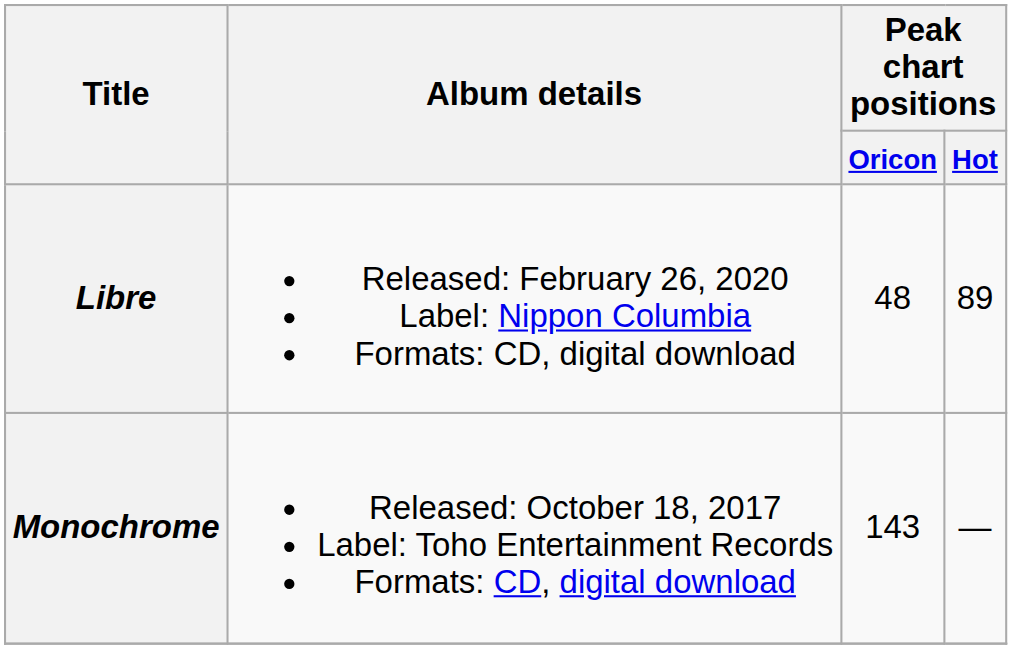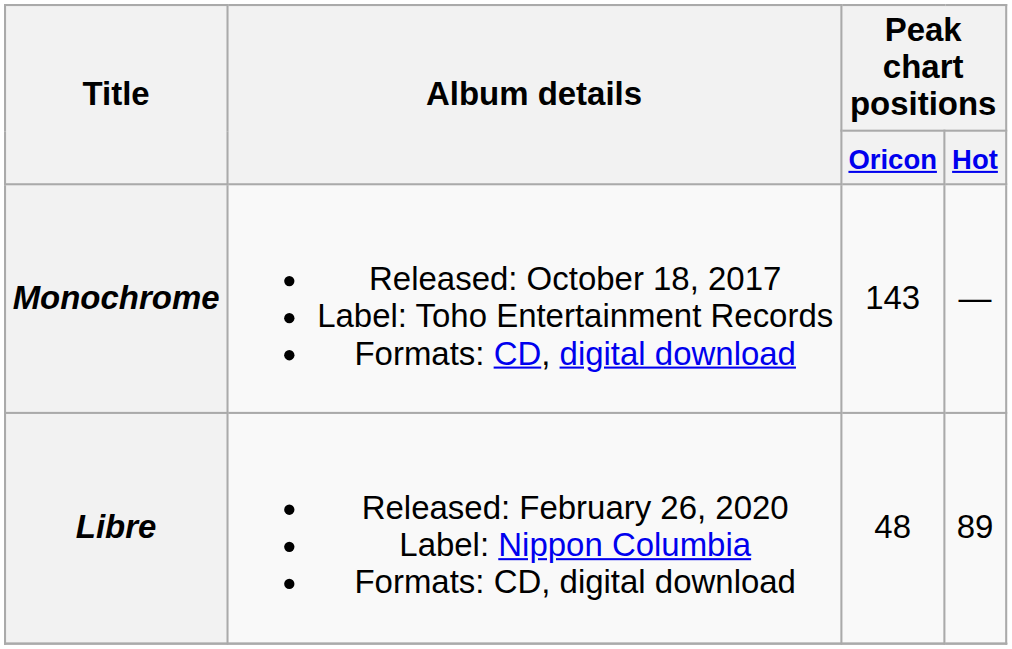 <table class="wikitable plainrowheaders" style="text-align:center;">
 <tr>
 <th scope="col" rowspan="2">Title</th>
 <th scope="col" rowspan="2">Album details</th>
 <th scope="col" colspan="2">Peak <br> chart <br> positions</th>
 </tr>
 <tr>
 <th scope="col" colspan="1"><small><a href='#'>Oricon</a></small></th>
 <th scope="col" colspan="1"><small><a href='#'>Hot</a></small></th>
 </tr>
 <tr>
+<th scope="row"><em>Monochrome</em></th>
+<td><br><ul><li>Released: October 18, 2017</li><li>Label: Toho Entertainment Records</li><li>Formats: <a href='#'>CD</a>, <a href='#'>digital download</a></li></ul></td>
+<td>143</td>
+<td>—</td>
+</tr>
+<tr>
 <th scope="row"><em>Libre</em></th>
 <td><br><ul><li>Released: February 26, 2020</li><li>Label: <a href='#'>Nippon Columbia</a></li><li>Formats: CD, digital download</li></ul></td>
 <td>48</td>
 <td>89</td>
 </tr>
 <tr>
-<th scope="row"><em>Monochrome</em></th>
-<td><br><ul><li>Released: October 18, 2017</li><li>Label: Toho Entertainment Records</li><li>Formats: <a href='#'>CD</a>, <a href='#'>digital download</a></li></ul></td>
-<td>143</td>
-<td>—</td>
-</tr>
-<tr>
 </tr>
 </table>
